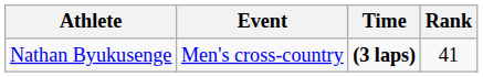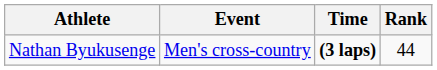 <table class="wikitable" style="font-size:90%">
 <tr>
 <th>Athlete</th>
 <th>Event</th>
 <th>Time</th>
 <th>Rank</th>
 </tr>
 <tr align=center>
 <td align=left><a href='#'>Nathan Byukusenge</a></td>
 <td align=left><a href='#'>Men's cross-country</a></td>
 <td><strong> (3 laps)</strong></td>
-<td>41</td>
+<td>44</td>
 </tr>
 </table>
